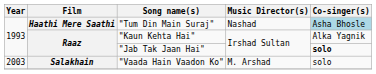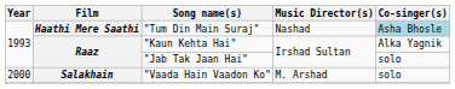 <table class="wikitable sortable">
 <tr>
 <th>Year</th>
 <th>Film</th>
 <th>Song name(s)</th>
 <th>Music Director(s)</th>
 <th>Co-singer(s)</th>
 </tr>
 <tr>
 <td rowspan=3>1993</td>
 <th><em>Haathi Mere Saathi</em></th>
 <td>"Tum Din Main Suraj"</td>
 <td>Nashad</td>
 <td style="background: lightblue;">Asha Bhosle</td>
 </tr>
 <tr>
 <th Rowspan=2><em>Raaz</em></th>
 <td>"Kaun Kehta Hai"</td>
 <td rowspan=2>Irshad Sultan</td>
 <td>Alka Yagnik</td>
 </tr>
 <tr>
 <td>"Jab Tak Jaan Hai"</td>
-<td><strong>solo</strong></td>
+<td>solo</td>
 </tr>
 <tr>
-<td>2003</td>
+<td>2000</td>
 <th><em>Salakhain</em></th>
 <td>"Vaada Hain Vaadon Ko"</td>
 <td>M. Arshad</td>
 <td>solo</td>
 </tr>
 <tr>
 </tr>
 </table>
